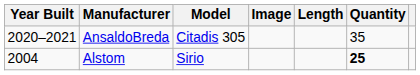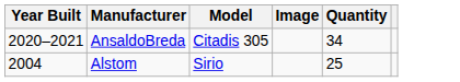 <table class="wikitable">
 <tr>
 <th>Year Built</th>
 <th>Manufacturer</th>
 <th>Model</th>
 <th>Image</th>
-<th>Length</th>
 <th>Quantity</th>
 <th class="unsortable" scope="col"></th>
 </tr>
 <tr>
 <td>2020–2021</td>
 <td><a href='#'>AnsaldoBreda</a></td>
 <td><a href='#'>Citadis</a> 305</td>
 <td></td>
-<td></td>
-<td>35</td>
+<td>34</td>
 <td align="center"></td>
 </tr>
 <tr>
 <td>2004</td>
 <td><a href='#'>Alstom</a></td>
 <td><a href='#'>Sirio</a></td>
 <td></td>
-<td></td>
-<td><strong>25</strong></td>
+<td>25</td>
 <td align="center"></td>
 </tr>
 </table>
